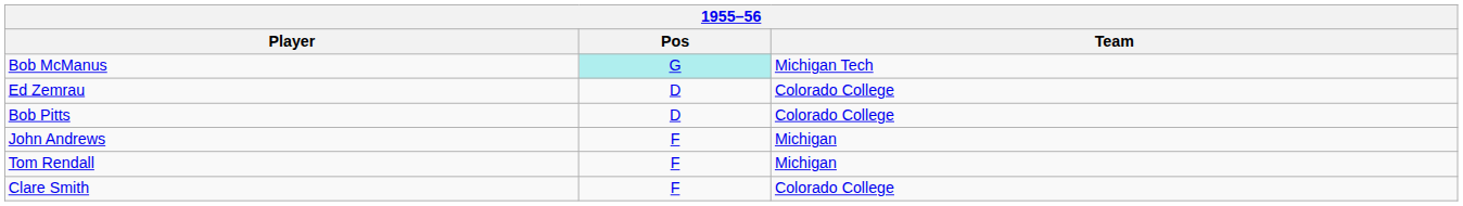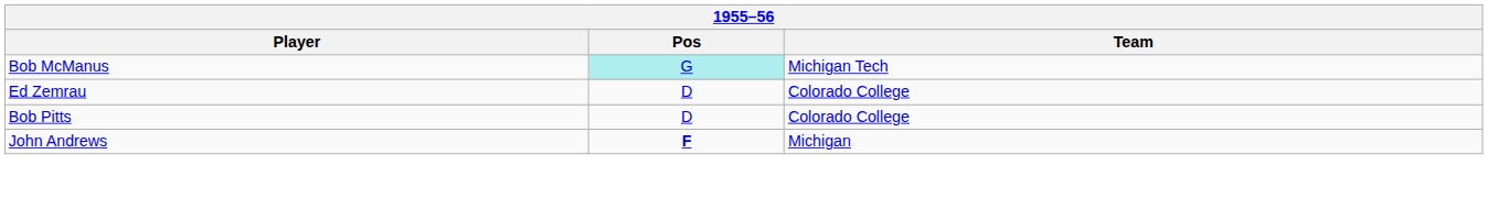 <table class="wikitable" width=95%>
 <tr>
 <th colspan=3><a href='#'>1955–56</a></th>
 </tr>
 <tr>
 <th>Player</th>
 <th>Pos</th>
 <th>Team</th>
 </tr>
 <tr>
 <td><a href='#'>Bob McManus</a></td>
 <td align=center style="background: paleturquoise;"><a href='#'>G</a></td>
 <td><a href='#'>Michigan Tech</a></td>
 </tr>
 <tr>
 <td><a href='#'>Ed Zemrau</a></td>
 <td align=center><a href='#'>D</a></td>
 <td><a href='#'>Colorado College</a></td>
 </tr>
 <tr>
 <td><a href='#'>Bob Pitts</a></td>
 <td align=center><a href='#'>D</a></td>
 <td><a href='#'>Colorado College</a></td>
 </tr>
 <tr>
 <td><a href='#'>John Andrews</a></td>
-<td align=center><a href='#'>F</a></td>
+<td align=center><strong><a href='#'>F</a></strong></td>
 <td><a href='#'>Michigan</a></td>
 </tr>
-<tr>
-<td><a href='#'>Tom Rendall</a></td>
-<td align=center><a href='#'>F</a></td>
-<td><a href='#'>Michigan</a></td>
-</tr>
-<tr>
-<td><a href='#'>Clare Smith</a></td>
-<td align=center><a href='#'>F</a></td>
-<td><a href='#'>Colorado College</a></td>
-</tr>
 </table>
